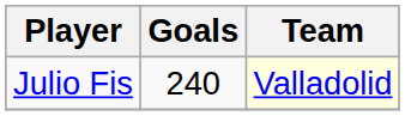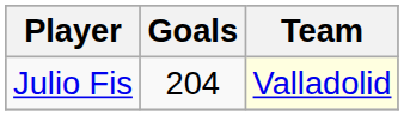 <table class="wikitable">
 <tr>
 <th>Player</th>
 <th>Goals</th>
 <th>Team</th>
 </tr>
 <tr>
 <td> <a href='#'>Julio Fis</a></td>
-<td style="text-align:center;">240</td>
+<td style="text-align:center;">204</td>
 <td style="background: lightyellow;"><a href='#'>Valladolid</a></td>
 </tr>
 <tr>
 </tr>
 </table>
